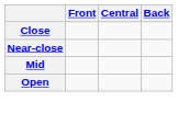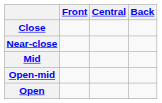 <table class="wikitable" style="text-align:center">
 <tr>
 <th></th>
 <th><a href='#'>Front</a></th>
 <th><a href='#'>Central</a></th>
 <th><a href='#'>Back</a></th>
 </tr>
 <tr>
 <th><a href='#'>Close</a></th>
 <td></td>
 <td></td>
 <td></td>
 </tr>
 <tr>
 <th><a href='#'>Near-close</a></th>
 <td></td>
 <td></td>
 <td></td>
 </tr>
 <tr>
 <th><a href='#'>Mid</a></th>
 <td></td>
 <td></td>
 <td></td>
 </tr>
 <tr>
+<th><a href='#'>Open-mid</a></th>
+<td></td>
+<td></td>
+<td></td>
+</tr>
+<tr>
 <th><a href='#'>Open</a></th>
 <td></td>
 <td></td>
 <td></td>
 </tr>
 </table>
